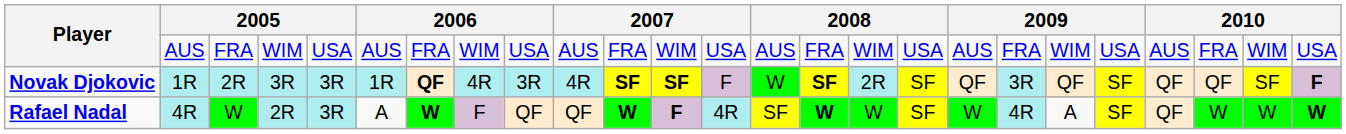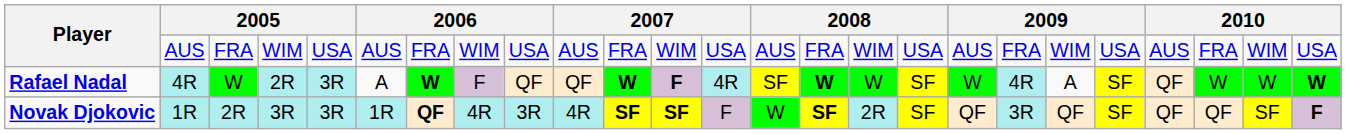 <table class="wikitable" style="text-align:center;font-size:85%">
 <tr>
 <th rowspan="2">Player</th>
 <th colspan="4">2005</th>
 <th colspan="4">2006</th>
 <th colspan="4">2007</th>
 <th colspan="4">2008</th>
 <th colspan="4">2009</th>
 <th colspan="4">2010</th>
 </tr>
 <tr>
 <td><a href='#'>AUS</a></td>
 <td><a href='#'>FRA</a></td>
 <td><a href='#'>WIM</a></td>
 <td><a href='#'>USA</a></td>
 <td><a href='#'>AUS</a></td>
 <td><a href='#'>FRA</a></td>
 <td><a href='#'>WIM</a></td>
 <td><a href='#'>USA</a></td>
 <td><a href='#'>AUS</a></td>
 <td><a href='#'>FRA</a></td>
 <td><a href='#'>WIM</a></td>
 <td><a href='#'>USA</a></td>
 <td><a href='#'>AUS</a></td>
 <td><a href='#'>FRA</a></td>
 <td><a href='#'>WIM</a></td>
 <td><a href='#'>USA</a></td>
 <td><a href='#'>AUS</a></td>
 <td><a href='#'>FRA</a></td>
 <td><a href='#'>WIM</a></td>
 <td><a href='#'>USA</a></td>
 <td><a href='#'>AUS</a></td>
 <td><a href='#'>FRA</a></td>
 <td><a href='#'>WIM</a></td>
 <td><a href='#'>USA</a></td>
 </tr>
 <tr>
+<td style="text-align:left"> <strong><a href='#'>Rafael Nadal</a></strong></td>
+<td style="background:#afeeee">4R</td>
+<td style="background:lime">W</td>
+<td style="background:#afeeee">2R</td>
+<td style="background:#afeeee">3R</td>
+<td>A</td>
+<td style="background:lime"><strong>W</strong></td>
+<td style="background:thistle">F</td>
+<td style="background:#ffebcd">QF</td>
+<td style="background:#ffebcd">QF</td>
+<td style="background:lime"><strong>W</strong></td>
+<td style="background:thistle"><strong>F</strong></td>
+<td style="background:#afeeee">4R</td>
+<td style="background:yellow">SF</td>
+<td style="background:lime"><strong>W</strong></td>
+<td style="background:lime">W</td>
+<td style="background:yellow">SF</td>
+<td style="background:lime">W</td>
+<td style="background:#afeeee">4R</td>
+<td>A</td>
+<td style="background:yellow">SF</td>
+<td style="background:#ffebcd">QF</td>
+<td style="background:#0f0">W</td>
+<td style="background:#0f0">W</td>
+<td style="background:#0f0"><strong>W</strong></td>
+</tr>
+<tr>
 <td style="text-align:left"> <strong><a href='#'>Novak Djokovic</a></strong></td>
 <td style="background:#afeeee">1R</td>
 <td style="background:#afeeee">2R</td>
 <td style="background:#afeeee">3R</td>
 <td style="background:#afeeee">3R</td>
 <td style="background:#afeeee">1R</td>
 <td style="background:#ffebcd"><strong>QF</strong></td>
 <td style="background:#afeeee">4R</td>
 <td style="background:#afeeee">3R</td>
 <td style="background:#afeeee">4R</td>
 <td style="background:yellow"><strong>SF</strong></td>
 <td style="background:yellow"><strong>SF</strong></td>
 <td style="background:thistle">F</td>
 <td style="background:lime">W</td>
 <td style="background:yellow"><strong>SF</strong></td>
 <td style="background:#afeeee">2R</td>
 <td style="background:yellow">SF</td>
 <td style="background:#ffebcd">QF</td>
 <td style="background:#afeeee">3R</td>
 <td style="background:#ffebcd">QF</td>
 <td style="background:yellow">SF</td>
 <td style="background:#ffebcd">QF</td>
 <td style="background:#ffebcd">QF</td>
 <td style="background:yellow">SF</td>
 <td style="background:thistle"><strong>F</strong></td>
 </tr>
-<tr>
-<td style="text-align:left"> <strong><a href='#'>Rafael Nadal</a></strong></td>
-<td style="background:#afeeee">4R</td>
-<td style="background:lime">W</td>
-<td style="background:#afeeee">2R</td>
-<td style="background:#afeeee">3R</td>
-<td>A</td>
-<td style="background:lime"><strong>W</strong></td>
-<td style="background:thistle">F</td>
-<td style="background:#ffebcd">QF</td>
-<td style="background:#ffebcd">QF</td>
-<td style="background:lime"><strong>W</strong></td>
-<td style="background:thistle"><strong>F</strong></td>
-<td style="background:#afeeee">4R</td>
-<td style="background:yellow">SF</td>
-<td style="background:lime"><strong>W</strong></td>
-<td style="background:lime">W</td>
-<td style="background:yellow">SF</td>
-<td style="background:lime">W</td>
-<td style="background:#afeeee">4R</td>
-<td>A</td>
-<td style="background:yellow">SF</td>
-<td style="background:#ffebcd">QF</td>
-<td style="background:#0f0">W</td>
-<td style="background:#0f0">W</td>
-<td style="background:#0f0"><strong>W</strong></td>
-</tr>
 </table>
